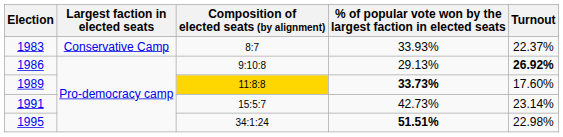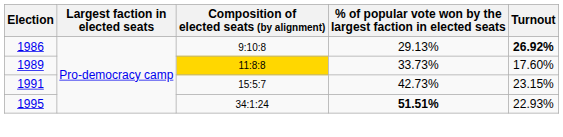 <table class="wikitable" style="font-size:100%; text-align:center">
 <tr align=center>
 <th>Election</th>
 <th>Largest faction in<br>elected seats</th>
 <th>Composition of <br> elected seats<small> (by alignment)</small></th>
 <th>% of popular vote won by the<br> largest faction in elected seats</th>
 <th>Turnout</th>
-</tr>
-<tr>
-<td align=center><a href='#'>1983</a></td>
-<td><a href='#'>Conservative Camp</a></td>
-<td><small><span>8</span>:<span>7</span></small><br></td>
-<td>33.93%</td>
-<td>22.37%</td>
 </tr>
 <tr>
 <td align=center><a href='#'>1986</a></td>
 <td rowspan="4"><a href='#'>Pro-democracy camp</a></td>
 <td><small><span>9</span>:<span>10</span>:<span>8</span></small><br></td>
 <td>29.13%</td>
 <td><strong>26.92%</strong></td>
 </tr>
 <tr>
 <td align=center><a href='#'>1989</a></td>
 <td style="background: gold;"><small><span>11</span>:<span>8</span>:<span>8</span></small><br></td>
-<td><strong>33.73%</strong></td>
+<td>33.73%</td>
 <td>17.60%</td>
 </tr>
 <tr>
 <td align=center><a href='#'>1991</a></td>
 <td><small><span>15</span>:<span>5</span>:<span>7</span></small><br></td>
 <td>42.73%</td>
-<td>23.14%</td>
+<td>23.15%</td>
 </tr>
 <tr>
 <td align=center><a href='#'>1995</a></td>
 <td><small><span>34</span>:<span>1</span>:<span>24</span></small><br></td>
 <td><strong>51.51%</strong></td>
-<td>22.98%</td>
+<td>22.93%</td>
 </tr>
 </table>
